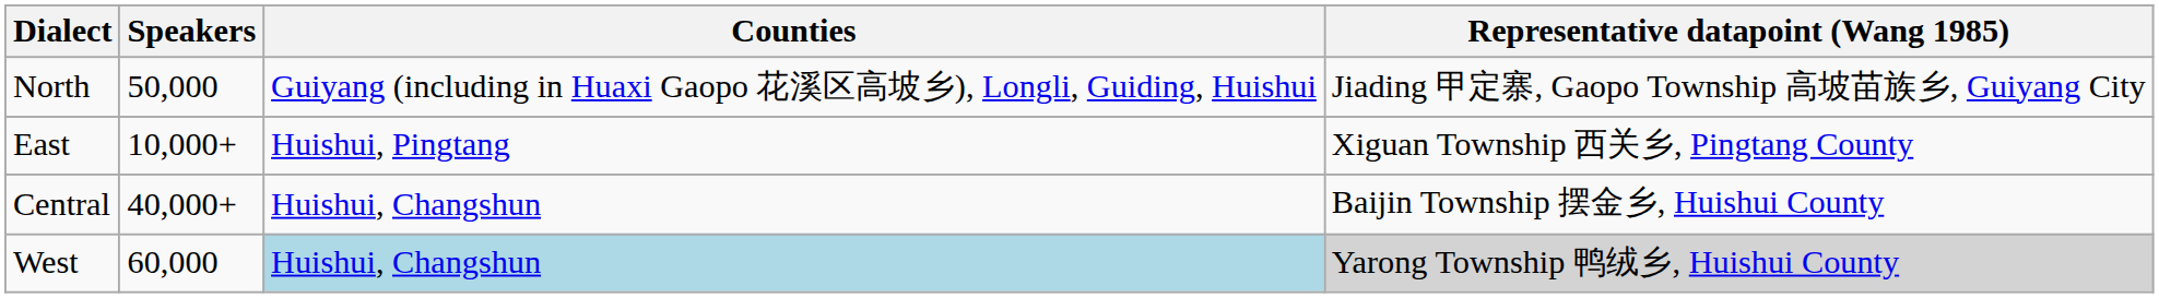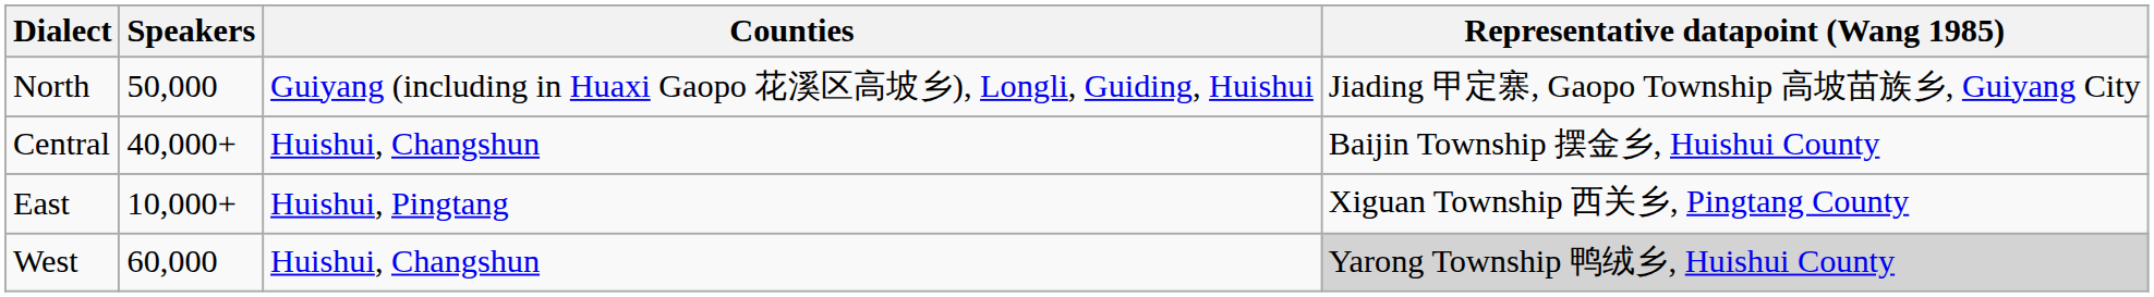 <table class="wikitable">
 <tr>
 <th>Dialect</th>
 <th>Speakers</th>
 <th>Counties</th>
 <th>Representative datapoint (Wang 1985)</th>
 </tr>
 <tr>
 <td>North</td>
 <td>50,000</td>
 <td><a href='#'>Guiyang</a> (including in <a href='#'>Huaxi</a> Gaopo 花溪区高坡乡), <a href='#'>Longli</a>, <a href='#'>Guiding</a>, <a href='#'>Huishui</a></td>
 <td>Jiading 甲定寨, Gaopo Township 高坡苗族乡, <a href='#'>Guiyang</a> City</td>
 </tr>
 <tr>
+<td>Central</td>
+<td>40,000+</td>
+<td><a href='#'>Huishui</a>, <a href='#'>Changshun</a></td>
+<td>Baijin Township 摆金乡, <a href='#'>Huishui County</a></td>
+</tr>
+<tr>
 <td>East</td>
 <td>10,000+</td>
 <td><a href='#'>Huishui</a>, <a href='#'>Pingtang</a></td>
 <td>Xiguan Township 西关乡, <a href='#'>Pingtang County</a></td>
 </tr>
 <tr>
-<td>Central</td>
-<td>40,000+</td>
-<td><a href='#'>Huishui</a>, <a href='#'>Changshun</a></td>
-<td>Baijin Township 摆金乡, <a href='#'>Huishui County</a></td>
-</tr>
-<tr>
 <td>West</td>
 <td>60,000</td>
-<td style="background: lightblue;"><a href='#'>Huishui</a>, <a href='#'>Changshun</a></td>
+<td><a href='#'>Huishui</a>, <a href='#'>Changshun</a></td>
 <td style="background: lightgrey;">Yarong Township 鸭绒乡, <a href='#'>Huishui County</a></td>
 </tr>
 </table>
